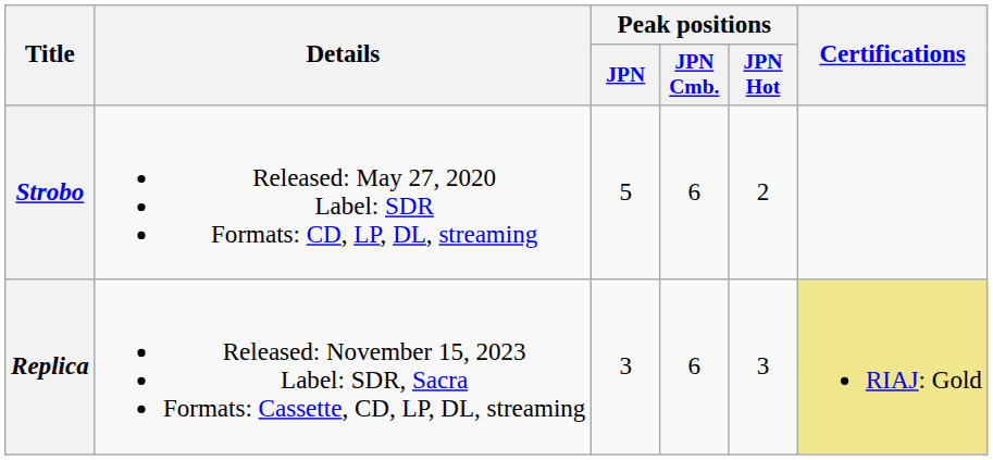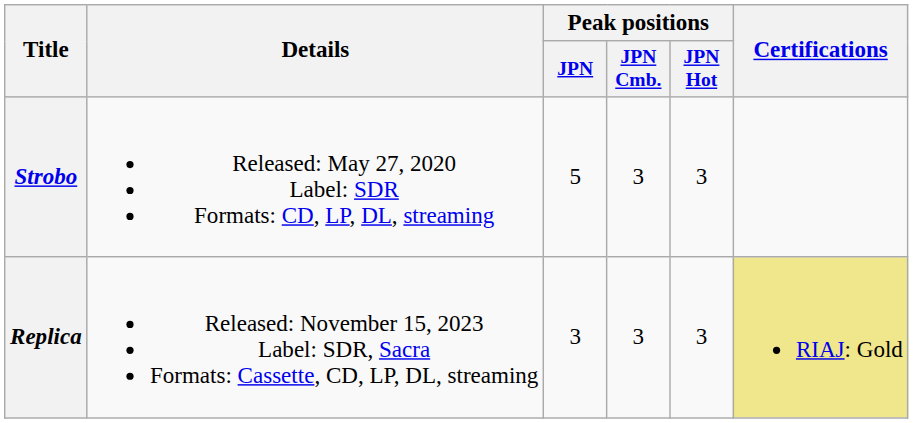 <table class="wikitable plainrowheaders" style="text-align:center">
 <tr>
 <th scope="col" rowspan="2">Title</th>
 <th scope="col" rowspan="2">Details</th>
 <th scope="col" colspan="3">Peak positions</th>
 <th scope="col" rowspan="2"><a href='#'>Certifications</a></th>
 </tr>
 <tr>
 <th scope="col" style="width:2.75em;font-size:85%"><a href='#'>JPN</a><br></th>
 <th scope="col" style="width:2.75em;font-size:85%"><a href='#'>JPN<br>Cmb.</a><br></th>
 <th scope="col" style="width:2.75em;font-size:85%"><a href='#'>JPN<br>Hot</a><br></th>
 </tr>
 <tr>
 <th scope="row"><em><a href='#'>Strobo</a></em></th>
 <td><br><ul><li>Released: May 27, 2020</li><li>Label: <a href='#'>SDR</a></li><li>Formats: <a href='#'>CD</a>, <a href='#'>LP</a>, <a href='#'>DL</a>, <a href='#'>streaming</a></li></ul></td>
 <td>5</td>
-<td>6</td>
-<td>2</td>
+<td>3</td>
+<td>3</td>
 <td></td>
 </tr>
 <tr>
 <th scope="row"><em>Replica</em></th>
 <td><br><ul><li>Released: November 15, 2023</li><li>Label: SDR, <a href='#'>Sacra</a></li><li>Formats: <a href='#'>Cassette</a>, CD, LP, DL, streaming</li></ul></td>
 <td>3</td>
-<td>6</td>
+<td>3</td>
 <td>3</td>
 <td style="background: khaki;"><br><ul><li><a href='#'>RIAJ</a>: Gold </li></ul></td>
 </tr>
 </table>
